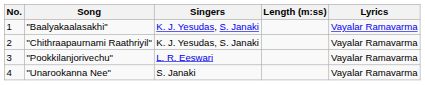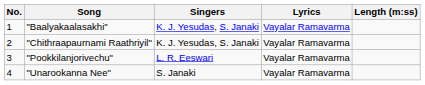 <table class="wikitable" style="font-size:95%;">
 <tr>
 <th>No.</th>
 <th>Song</th>
 <th>Singers</th>
+<th>Lyrics</th>
 <th>Length (m:ss)</th>
-<th>Lyrics</th>
 </tr>
 <tr>
 <td>1</td>
 <td>"Baalyakaalasakhi"</td>
 <td><a href='#'>K. J. Yesudas</a>, <a href='#'>S. Janaki</a></td>
+<td><a href='#'>Vayalar Ramavarma</a></td>
 <td></td>
-<td><a href='#'>Vayalar Ramavarma</a></td>
 </tr>
 <tr>
 <td>2</td>
 <td>"Chithraapaurnami Raathriyil"</td>
 <td>K. J. Yesudas, S. Janaki</td>
+<td>Vayalar Ramavarma</td>
 <td></td>
-<td>Vayalar Ramavarma</td>
 </tr>
 <tr>
 <td>3</td>
 <td>"Pookkilanjorivechu"</td>
 <td><a href='#'>L. R. Eeswari</a></td>
+<td>Vayalar Ramavarma</td>
 <td></td>
-<td>Vayalar Ramavarma</td>
 </tr>
 <tr>
 <td>4</td>
 <td>"Unarookanna Nee"</td>
 <td>S. Janaki</td>
+<td>Vayalar Ramavarma</td>
 <td></td>
-<td>Vayalar Ramavarma</td>
 </tr>
 </table>
